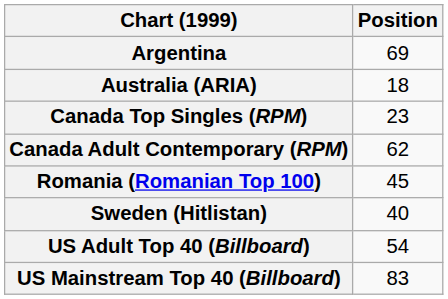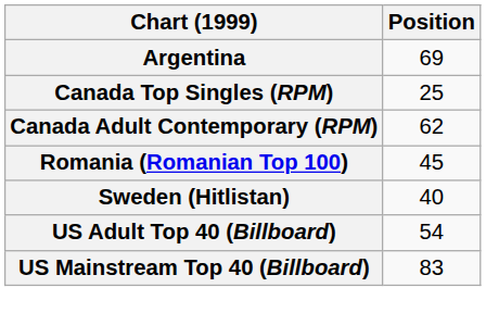 <table class="wikitable sortable plainrowheaders" style="text-align:center">
 <tr>
 <th>Chart (1999)</th>
 <th>Position</th>
 </tr>
 <tr>
 <th scope="row">Argentina</th>
 <td>69</td>
 </tr>
 <tr>
-<th scope="row">Australia (ARIA)</th>
-<td>18</td>
-</tr>
-<tr>
 <th scope="row">Canada Top Singles (<em>RPM</em>)</th>
-<td>23</td>
+<td>25</td>
 </tr>
 <tr>
 <th scope="row">Canada Adult Contemporary (<em>RPM</em>)</th>
 <td>62</td>
 </tr>
 <tr>
 <th scope="row">Romania (<a href='#'>Romanian Top 100</a>)</th>
 <td>45</td>
 </tr>
 <tr>
 <th scope="row">Sweden (Hitlistan)</th>
 <td>40</td>
 </tr>
 <tr>
 <th scope="row">US Adult Top 40 (<em>Billboard</em>)</th>
 <td>54</td>
 </tr>
 <tr>
 <th scope="row">US Mainstream Top 40 (<em>Billboard</em>)</th>
 <td>83</td>
 </tr>
 </table>
